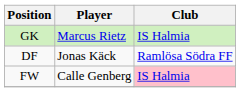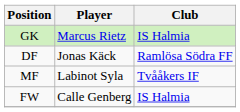 <table class="wikitable" style="text-align:center; float: left; margin-right:1em;">
 <tr>
 <th>Position</th>
 <th>Player</th>
 <th>Club</th>
 </tr>
 <tr bgcolor=#D0F0C0>
 <td>GK</td>
 <td align="left"> <a href='#'>Marcus Rietz</a></td>
 <td align="left"><a href='#'>IS Halmia</a></td>
 </tr>
 <tr>
 <td>DF</td>
 <td align="left"> Jonas Käck</td>
 <td align="left"><a href='#'>Ramlösa Södra FF</a></td>
 </tr>
 <tr>
+<td>MF</td>
+<td align="left"> Labinot Syla</td>
+<td align="left"><a href='#'>Tvååkers IF</a></td>
+</tr>
+<tr>
 <td>FW</td>
 <td align="left"> Calle Genberg</td>
-<td align="left" style="background: pink;"><a href='#'>IS Halmia</a></td>
+<td align="left"><a href='#'>IS Halmia</a></td>
 </tr>
 <tr>
 </tr>
 </table>
